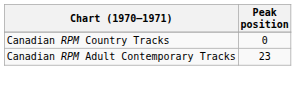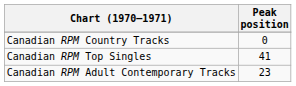 <table class="wikitable sortable">
 <tr>
 <th align="left">Chart (1970–1971)</th>
 <th align="center">Peak<br>position</th>
 </tr>
 <tr>
 </tr>
 <tr>
 </tr>
 <tr>
 <td align="left">Canadian <em>RPM</em> Country Tracks</td>
 <td align="center">0</td>
 </tr>
 <tr>
+<td align="left">Canadian <em>RPM</em> Top Singles</td>
+<td align="center">41</td>
+</tr>
+<tr>
 <td align="left">Canadian <em>RPM</em> Adult Contemporary Tracks</td>
 <td align="center">23</td>
 </tr>
 </table>
